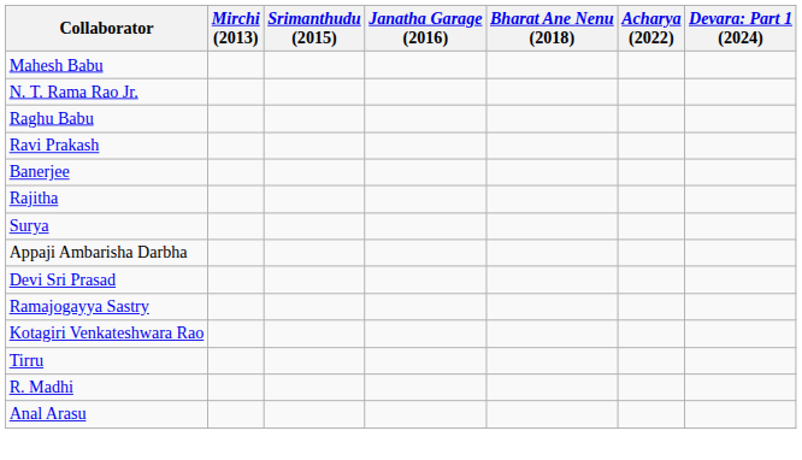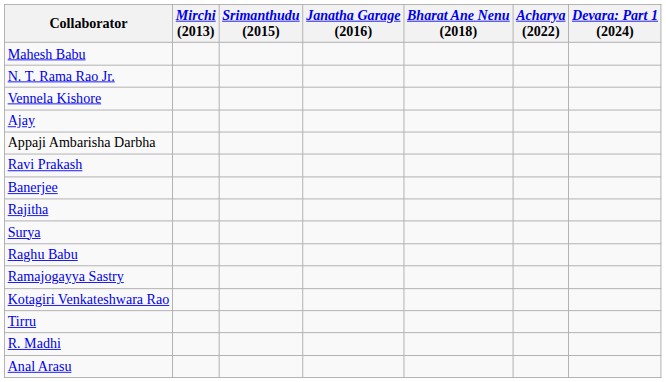 <table class="wikitable sortable">
 <tr>
 <th>Collaborator</th>
 <th><em><a href='#'>Mirchi</a></em><br>(2013)</th>
 <th><em><a href='#'>Srimanthudu</a></em><br>(2015)</th>
 <th><em><a href='#'>Janatha Garage</a></em><br>(2016)</th>
 <th><em><a href='#'>Bharat Ane Nenu</a></em><br>(2018)</th>
 <th><em><a href='#'>Acharya</a></em><br>(2022)</th>
 <th><em><a href='#'>Devara: Part 1</a></em><br>(2024)</th>
 </tr>
 <tr>
 <td><a href='#'>Mahesh Babu</a></td>
 <td></td>
 <td></td>
 <td></td>
 <td></td>
 <td></td>
 <td></td>
 </tr>
 <tr>
 <td><a href='#'>N. T. Rama Rao Jr.</a></td>
 <td></td>
 <td></td>
 <td></td>
 <td></td>
 <td></td>
 <td></td>
 </tr>
 <tr>
-<td><a href='#'>Raghu Babu</a></td>
+<td><a href='#'>Vennela Kishore</a></td>
+<td></td>
+<td></td>
+<td></td>
+<td></td>
+<td></td>
+<td></td>
+</tr>
+<tr>
+<td><a href='#'>Ajay</a></td>
+<td></td>
+<td></td>
+<td></td>
+<td></td>
+<td></td>
+<td></td>
+</tr>
+<tr>
+<td>Appaji Ambarisha Darbha</td>
 <td></td>
 <td></td>
 <td></td>
 <td></td>
 <td></td>
 <td></td>
 </tr>
 <tr>
 <td><a href='#'>Ravi Prakash</a></td>
 <td></td>
 <td></td>
 <td></td>
 <td></td>
 <td></td>
 <td></td>
 </tr>
 <tr>
 <td><a href='#'>Banerjee</a></td>
 <td></td>
 <td></td>
 <td></td>
 <td></td>
 <td></td>
 <td></td>
 </tr>
 <tr>
 <td><a href='#'>Rajitha</a></td>
 <td></td>
 <td></td>
 <td></td>
 <td></td>
 <td></td>
 <td></td>
 </tr>
 <tr>
 <td><a href='#'>Surya</a></td>
 <td></td>
 <td></td>
 <td></td>
 <td></td>
 <td></td>
 <td></td>
 </tr>
 <tr>
-<td>Appaji Ambarisha Darbha</td>
-<td></td>
-<td></td>
-<td></td>
-<td></td>
-<td></td>
-<td></td>
-</tr>
-<tr>
-<td><a href='#'>Devi Sri Prasad</a></td>
+<td><a href='#'>Raghu Babu</a></td>
 <td></td>
 <td></td>
 <td></td>
 <td></td>
 <td></td>
 <td></td>
 </tr>
 <tr>
 <td><a href='#'>Ramajogayya Sastry</a></td>
 <td></td>
 <td></td>
 <td></td>
 <td></td>
 <td></td>
 <td></td>
 </tr>
 <tr>
 <td><a href='#'>Kotagiri Venkateshwara Rao</a></td>
 <td></td>
 <td></td>
 <td></td>
 <td></td>
 <td></td>
 <td></td>
 </tr>
 <tr>
 <td><a href='#'>Tirru</a></td>
 <td></td>
 <td></td>
 <td></td>
 <td></td>
 <td></td>
 <td></td>
 </tr>
 <tr>
 <td><a href='#'>R. Madhi</a></td>
 <td></td>
 <td></td>
 <td></td>
 <td></td>
 <td></td>
 </tr>
 <tr>
 <td><a href='#'>Anal Arasu</a></td>
 <td></td>
 <td></td>
 <td></td>
 <td></td>
 <td></td>
 <td></td>
 </tr>
 </table>
